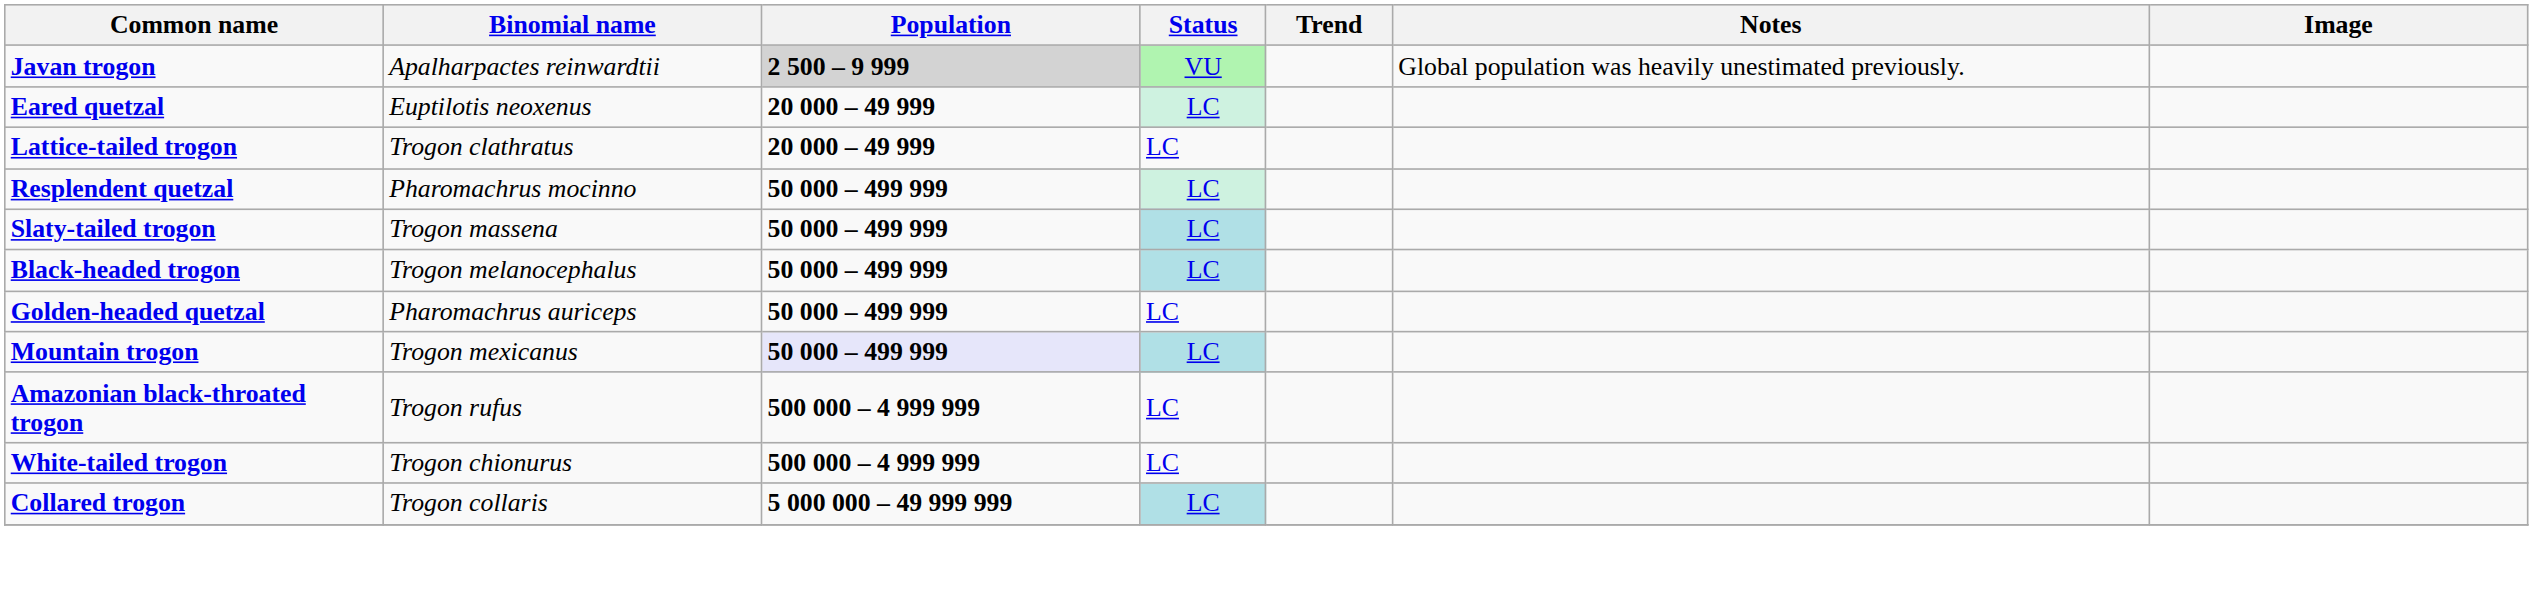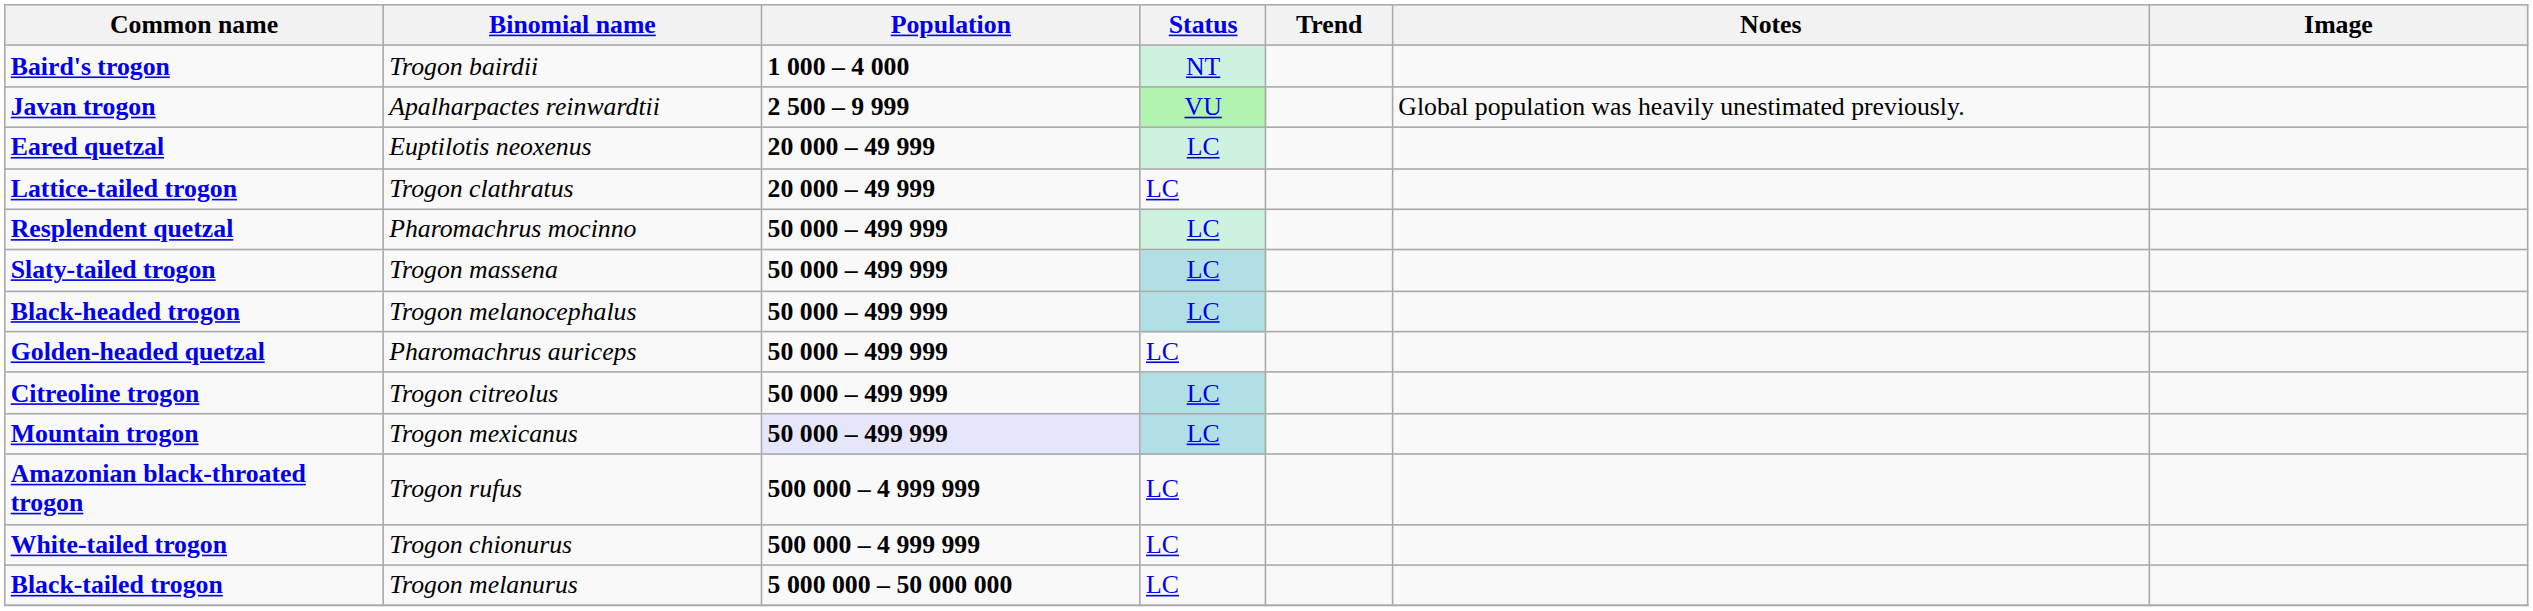 <table class="wikitable sortable">
 <tr>
 <th width="15%">Common name</th>
 <th width="15%"><a href='#'>Binomial name</a></th>
 <th data-sort-type="number"  width="15%"><a href='#'>Population</a></th>
 <th width="5%"><a href='#'>Status</a></th>
 <th width="5%">Trend</th>
 <th class="unsortable">Notes</th>
 <th width="15%" class="unsortable">Image</th>
 </tr>
 <tr>
+<td><strong><a href='#'>Baird's trogon</a></strong></td>
+<td><em>Trogon bairdii</em></td>
+<td><strong>1 000 – 4 000</strong></td>
+<td align="center" style="background:#CEF2E0"><a href='#'>NT</a></td>
+<td align="center"></td>
+<td></td>
+<td></td>
+</tr>
+<tr>
 <td><strong><a href='#'>Javan trogon</a></strong></td>
 <td><em>Apalharpactes reinwardtii</em></td>
-<td style="background: lightgrey;"><strong>2 500 – 9 999</strong></td>
+<td><strong>2 500 – 9 999</strong></td>
 <td align="center" style="background:#b0f4b0"><a href='#'>VU</a></td>
 <td align="center"></td>
 <td>Global population was heavily unestimated previously.</td>
 <td></td>
 </tr>
 <tr>
 <td><strong><a href='#'>Eared quetzal</a></strong></td>
 <td><em>Euptilotis neoxenus</em></td>
 <td><strong>20 000 – 49 999</strong></td>
 <td align="center" style="background:#CEF2E0"><a href='#'>LC</a></td>
 <td align="center"></td>
 <td></td>
 <td></td>
 </tr>
 <tr>
 <td><strong><a href='#'>Lattice-tailed trogon</a></strong></td>
 <td><em>Trogon clathratus</em></td>
 <td><strong>20 000 – 49 999</strong></td>
 <td><a href='#'>LC</a></td>
 <td></td>
 <td></td>
 <td></td>
 </tr>
 <tr>
 <td><strong><a href='#'>Resplendent quetzal</a></strong></td>
 <td><em>Pharomachrus mocinno</em></td>
 <td><strong>50 000 – 499 999</strong></td>
 <td align="center" style="background:#CEF2E0"><a href='#'>LC</a></td>
 <td align="center"></td>
 <td></td>
 <td></td>
 </tr>
 <tr>
 <td><strong><a href='#'>Slaty-tailed trogon</a></strong></td>
 <td><em>Trogon massena</em></td>
 <td><strong>50 000 – 499 999</strong></td>
 <td align="center" style="background:#B0E0E6"><a href='#'>LC</a></td>
 <td align="center"></td>
 <td></td>
 <td></td>
 </tr>
 <tr>
 <td><strong><a href='#'>Black-headed trogon</a></strong></td>
 <td><em>Trogon melanocephalus</em></td>
 <td><strong>50 000 – 499 999</strong></td>
 <td align="center" style="background:#B0E0E6"><a href='#'>LC</a></td>
 <td align="center"></td>
 <td></td>
 <td></td>
 </tr>
 <tr>
 <td><strong><a href='#'>Golden-headed quetzal</a></strong></td>
 <td><em>Pharomachrus auriceps</em></td>
 <td><strong>50 000 – 499 999</strong></td>
 <td><a href='#'>LC</a></td>
 <td></td>
 <td></td>
 <td></td>
 </tr>
 <tr>
+<td><strong><a href='#'>Citreoline trogon</a></strong></td>
+<td><em>Trogon citreolus</em></td>
+<td><strong>50 000 – 499 999</strong></td>
+<td align="center" style="background:#B0E0E6"><a href='#'>LC</a></td>
+<td align="center"></td>
+<td></td>
+<td></td>
+</tr>
+<tr>
 <td><strong><a href='#'>Mountain trogon</a></strong></td>
 <td><em>Trogon mexicanus</em></td>
 <td style="background: lavender;"><strong>50 000 – 499 999</strong></td>
 <td align="center" style="background:#B0E0E6"><a href='#'>LC</a></td>
 <td align="center"></td>
 <td></td>
 <td></td>
 </tr>
 <tr>
 <td><strong><a href='#'>Amazonian black-throated trogon</a></strong></td>
 <td><em>Trogon rufus</em></td>
 <td><strong>500 000 – 4 999 999</strong></td>
 <td><a href='#'>LC</a></td>
 <td></td>
 <td></td>
 <td></td>
 </tr>
 <tr>
 <td><strong><a href='#'>White-tailed trogon</a></strong></td>
 <td><em>Trogon chionurus</em></td>
 <td><strong>500 000 – 4 999 999</strong></td>
 <td><a href='#'>LC</a></td>
 <td></td>
 <td></td>
 <td></td>
 </tr>
 <tr>
-<td><strong><a href='#'>Collared trogon</a></strong></td>
-<td><em>Trogon collaris</em></td>
-<td><strong>5 000 000 – 49 999 999</strong></td>
-<td align="center" style="background:#B0E0E6"><a href='#'>LC</a></td>
-<td align="center"></td>
+<td><strong><a href='#'>Black-tailed trogon</a></strong></td>
+<td><em>Trogon melanurus</em></td>
+<td><strong>5 000 000 – 50 000 000</strong></td>
+<td><a href='#'>LC</a></td>
+<td></td>
 <td></td>
 <td></td>
 </tr>
 <tr>
 </tr>
 </table>
